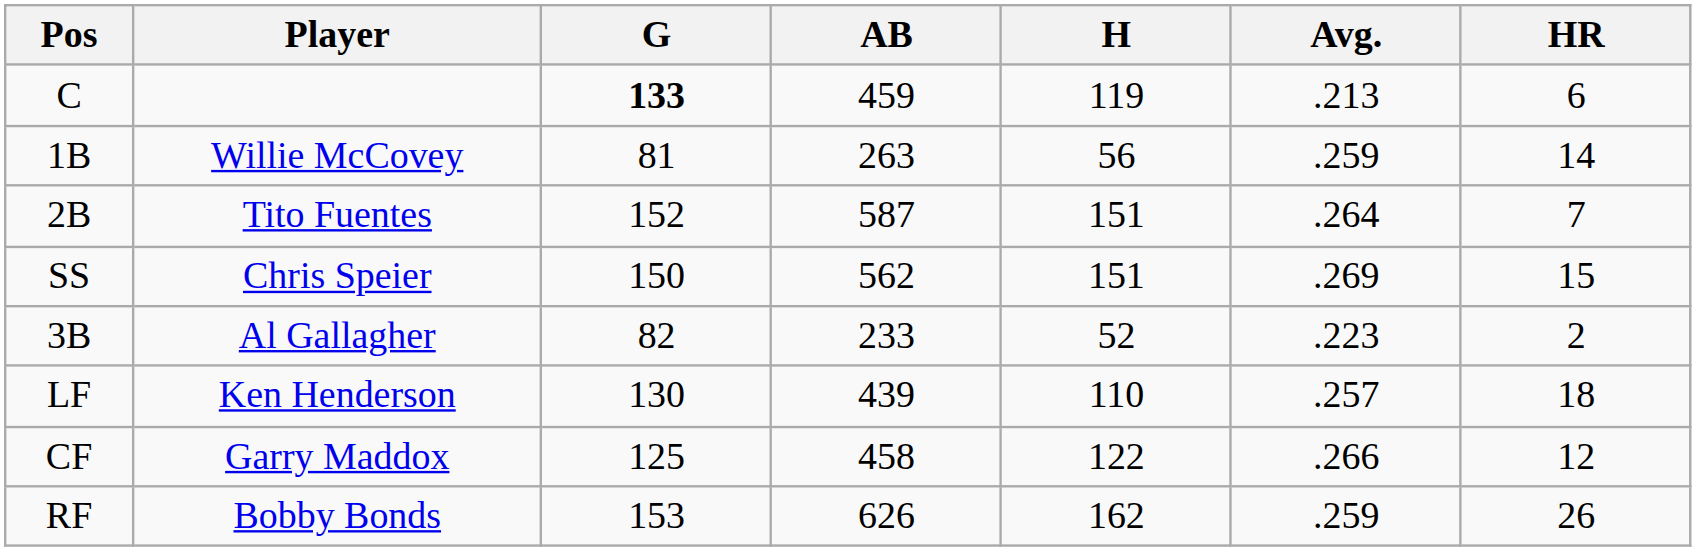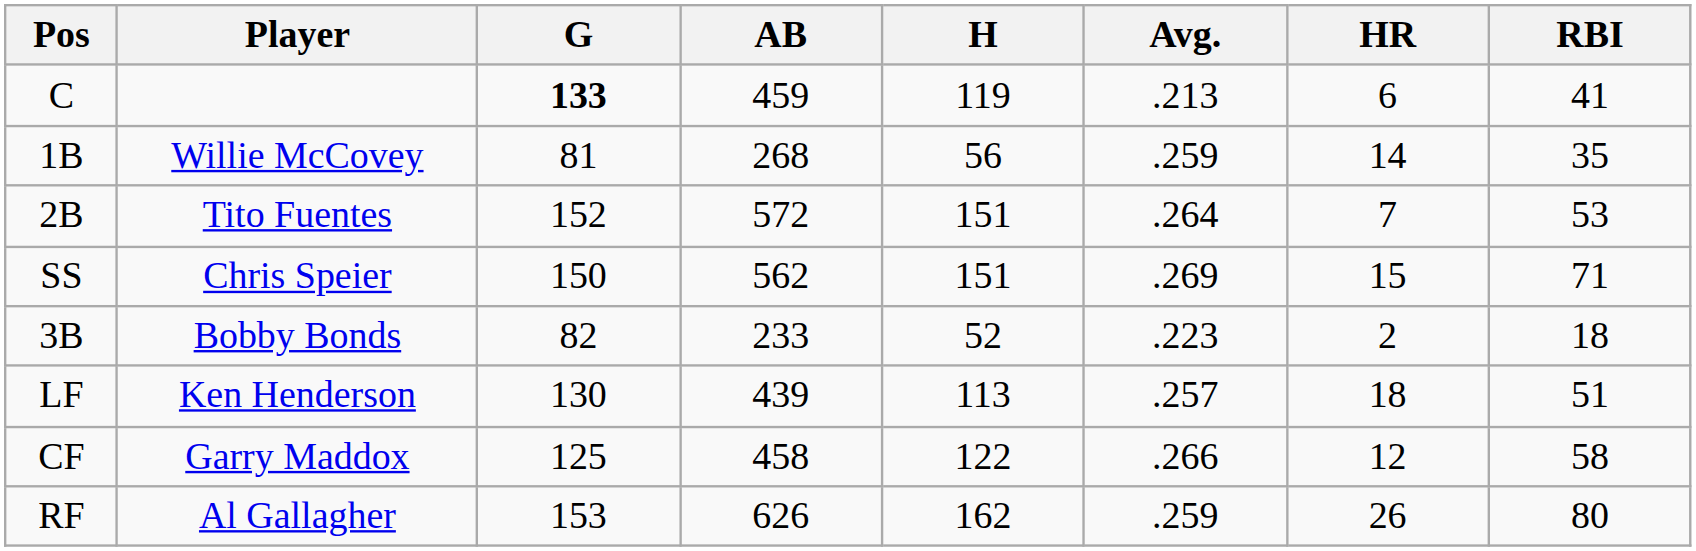 <table class="wikitable sortable">
 <tr>
 <th bgcolor="#DDDDFF" width="5%">Pos</th>
 <th bgcolor="#DDDDFF" width="16%">Player</th>
 <th bgcolor="#DDDDFF" width="9%">G</th>
 <th bgcolor="#DDDDFF" width="9%">AB</th>
 <th bgcolor="#DDDDFF" width="9%">H</th>
 <th bgcolor="#DDDDFF" width="9%">Avg.</th>
 <th bgcolor="#DDDDFF" width="9%">HR</th>
+<th bgcolor="#DDDDFF" width="9%">RBI</th>
 </tr>
 <tr align="center">
 <td>C</td>
 <td></td>
 <td><strong>133</strong></td>
 <td>459</td>
 <td>119</td>
 <td>.213</td>
 <td>6</td>
+<td>41</td>
 </tr>
 <tr align="center">
 <td>1B</td>
 <td><a href='#'>Willie McCovey</a></td>
 <td>81</td>
-<td>263</td>
+<td>268</td>
 <td>56</td>
 <td>.259</td>
 <td>14</td>
+<td>35</td>
 </tr>
 <tr align=center>
 <td>2B</td>
 <td><a href='#'>Tito Fuentes</a></td>
 <td>152</td>
-<td>587</td>
+<td>572</td>
 <td>151</td>
 <td>.264</td>
 <td>7</td>
+<td>53</td>
 </tr>
 <tr align=center>
 <td>SS</td>
 <td><a href='#'>Chris Speier</a></td>
 <td>150</td>
 <td>562</td>
 <td>151</td>
 <td>.269</td>
 <td>15</td>
+<td>71</td>
 </tr>
 <tr align=center>
 <td>3B</td>
-<td><a href='#'>Al Gallagher</a></td>
+<td><a href='#'>Bobby Bonds</a></td>
 <td>82</td>
 <td>233</td>
 <td>52</td>
 <td>.223</td>
 <td>2</td>
+<td>18</td>
 </tr>
 <tr align=center>
 <td>LF</td>
 <td><a href='#'>Ken Henderson</a></td>
 <td>130</td>
 <td>439</td>
-<td>110</td>
+<td>113</td>
 <td>.257</td>
 <td>18</td>
+<td>51</td>
 </tr>
 <tr align=center>
 <td>CF</td>
 <td><a href='#'>Garry Maddox</a></td>
 <td>125</td>
 <td>458</td>
 <td>122</td>
 <td>.266</td>
 <td>12</td>
+<td>58</td>
 </tr>
 <tr align=center>
 <td>RF</td>
-<td><a href='#'>Bobby Bonds</a></td>
+<td><a href='#'>Al Gallagher</a></td>
 <td>153</td>
 <td>626</td>
 <td>162</td>
 <td>.259</td>
 <td>26</td>
+<td>80</td>
 </tr>
 </table>
